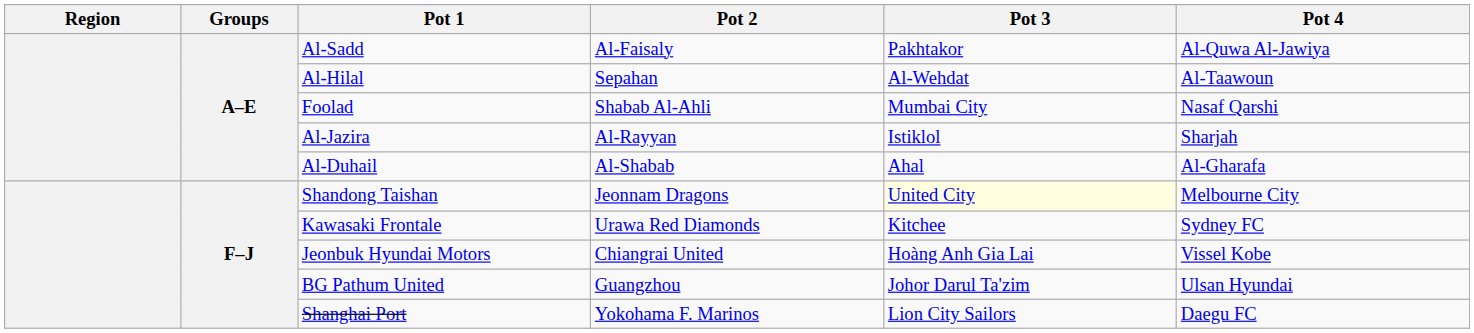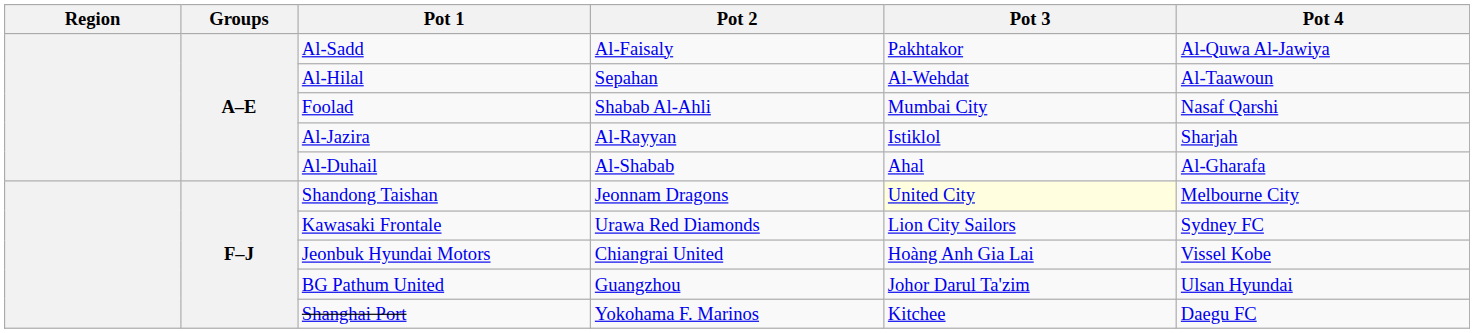 <table class="wikitable" style="width:100%;">
 <tr>
 <th width=12%>Region</th>
 <th width=8%>Groups</th>
 <th width=20%>Pot 1</th>
 <th width=20%>Pot 2</th>
 <th width=20%>Pot 3</th>
 <th width=20%>Pot 4</th>
 </tr>
 <tr>
 <th rowspan=5></th>
 <th rowspan=5>A–E</th>
 <td> <a href='#'>Al-Sadd</a></td>
 <td> <a href='#'>Al-Faisaly</a></td>
 <td> <a href='#'>Pakhtakor</a></td>
 <td> <a href='#'>Al-Quwa Al-Jawiya</a></td>
 </tr>
 <tr>
 <td> <a href='#'>Al-Hilal</a></td>
 <td> <a href='#'>Sepahan</a></td>
 <td> <a href='#'>Al-Wehdat</a></td>
 <td> <a href='#'>Al-Taawoun</a><br></td>
 </tr>
 <tr>
 <td> <a href='#'>Foolad</a></td>
 <td> <a href='#'>Shabab Al-Ahli</a></td>
 <td> <a href='#'>Mumbai City</a></td>
 <td> <a href='#'>Nasaf Qarshi</a><br></td>
 </tr>
 <tr>
 <td> <a href='#'>Al-Jazira</a></td>
 <td> <a href='#'>Al-Rayyan</a></td>
 <td> <a href='#'>Istiklol</a></td>
 <td> <a href='#'>Sharjah</a><br></td>
 </tr>
 <tr>
 <td> <a href='#'>Al-Duhail</a></td>
 <td> <a href='#'>Al-Shabab</a></td>
 <td> <a href='#'>Ahal</a></td>
 <td> <a href='#'>Al-Gharafa</a></td>
 </tr>
 <tr>
 <th rowspan=5></th>
 <th rowspan=5>F–J</th>
 <td> <a href='#'>Shandong Taishan</a></td>
 <td> <a href='#'>Jeonnam Dragons</a></td>
 <td style="background: lightyellow;"> <a href='#'>United City</a></td>
 <td> <a href='#'>Melbourne City</a></td>
 </tr>
 <tr>
 <td> <a href='#'>Kawasaki Frontale</a></td>
 <td> <a href='#'>Urawa Red Diamonds</a></td>
-<td> <a href='#'>Kitchee</a></td>
+<td> <a href='#'>Lion City Sailors</a></td>
 <td> <a href='#'>Sydney FC</a><br></td>
 </tr>
 <tr>
 <td> <a href='#'>Jeonbuk Hyundai Motors</a></td>
 <td> <a href='#'>Chiangrai United</a></td>
 <td> <a href='#'>Hoàng Anh Gia Lai</a></td>
 <td> <a href='#'>Vissel Kobe</a><br></td>
 </tr>
 <tr>
 <td> <a href='#'>BG Pathum United</a></td>
 <td> <a href='#'>Guangzhou</a></td>
 <td> <a href='#'>Johor Darul Ta'zim</a></td>
 <td> <a href='#'>Ulsan Hyundai</a><br></td>
 </tr>
 <tr>
 <td><s> <a href='#'>Shanghai Port</a></s></td>
 <td> <a href='#'>Yokohama F. Marinos</a></td>
-<td> <a href='#'>Lion City Sailors</a></td>
+<td> <a href='#'>Kitchee</a></td>
 <td> <a href='#'>Daegu FC</a><br></td>
 </tr>
 </table>
